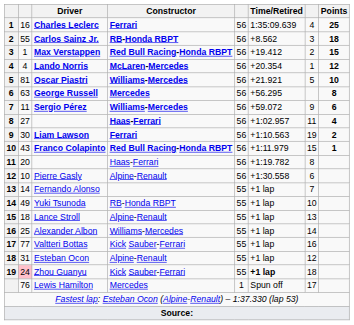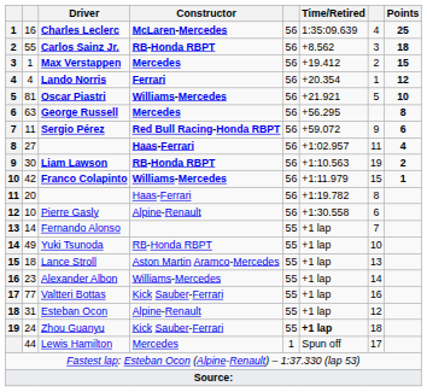 <table class="wikitable sortable" style="font-size: 85%;">
 <tr>
 <th scope="col"></th>
 <th scope="col"></th>
 <th scope="col">Driver</th>
 <th scope="col">Constructor</th>
 <th class="unsortable" scope="col"></th>
 <th class="unsortable" scope="col">Time/Retired</th>
 <th scope="col"></th>
 <th scope="col">Points</th>
 </tr>
 <tr>
 <th>1</th>
 <td align="center">16</td>
 <td data-sort-value="lec"> <strong><a href='#'>Charles Leclerc</a></strong></td>
-<td><strong><a href='#'>Ferrari</a></strong></td>
+<td><strong><a href='#'>McLaren</a>-<a href='#'>Mercedes</a></strong></td>
 <td align="center">56</td>
 <td>1:35:09.639</td>
 <td align="center">4</td>
 <td align="center"><strong>25</strong></td>
 </tr>
 <tr>
 <th>2</th>
 <td align="center">55</td>
 <td data-sort-value="sai"> <strong><a href='#'>Carlos Sainz Jr.</a></strong></td>
 <td><strong><a href='#'>RB</a>-<a href='#'>Honda RBPT</a></strong></td>
 <td align="center">56</td>
 <td>+8.562</td>
 <td align="center">3</td>
 <td align="center"><strong>18</strong></td>
 </tr>
 <tr>
 <th>3</th>
 <td align="center">1</td>
 <td data-sort-value="ver"><strong> <a href='#'>Max Verstappen</a></strong></td>
-<td><strong><a href='#'>Red Bull Racing</a>-<a href='#'>Honda RBPT</a></strong></td>
+<td><strong><a href='#'>Mercedes</a></strong></td>
 <td align="center">56</td>
 <td>+19.412</td>
 <td align="center">2</td>
 <td align="center"><strong>15</strong></td>
 </tr>
 <tr>
 <th>4</th>
 <td align="center">4</td>
 <td data-sort-value="nor"> <strong><a href='#'>Lando Norris</a></strong></td>
-<td><strong><a href='#'>McLaren</a>-<a href='#'>Mercedes</a></strong></td>
+<td><strong><a href='#'>Ferrari</a></strong></td>
 <td align="center">56</td>
 <td>+20.354</td>
 <td align="center">1</td>
 <td align="center"><strong>12</strong></td>
 </tr>
 <tr>
 <th>5</th>
 <td align="center">81</td>
 <td data-sort-value="pia"> <strong><a href='#'>Oscar Piastri</a></strong></td>
 <td><strong><a href='#'>Williams</a>-<a href='#'>Mercedes</a></strong></td>
 <td align="center">56</td>
 <td>+21.921</td>
 <td align="center">5</td>
 <td align="center"><strong>10</strong></td>
 </tr>
 <tr>
 <th>6</th>
 <td align="center">63</td>
 <td data-sort-value="rus"> <strong><a href='#'>George Russell</a></strong></td>
 <td><strong><a href='#'>Mercedes</a></strong></td>
 <td align="center">56</td>
 <td>+56.295</td>
 <td align="center"></td>
 <td align="center"><strong>8</strong></td>
 </tr>
 <tr>
 <th>7</th>
 <td align="center">11</td>
 <td data-sort-value="per"> <strong><a href='#'>Sergio Pérez</a></strong></td>
-<td><strong><a href='#'>Williams</a>-<a href='#'>Mercedes</a></strong></td>
+<td><strong><a href='#'>Red Bull Racing</a>-<a href='#'>Honda RBPT</a></strong></td>
 <td align="center">56</td>
 <td>+59.072</td>
 <td align="center">9</td>
 <td align="center"><strong>6</strong></td>
 </tr>
 <tr>
 <th>8</th>
 <td align="center">27</td>
 <td data-sort-value="hul"></td>
 <td><strong><a href='#'>Haas</a>-<a href='#'>Ferrari</a></strong></td>
 <td align="center">56</td>
 <td>+1:02.957</td>
 <td align="center">11</td>
 <td align="center"><strong>4</strong></td>
 </tr>
 <tr>
 <th>9</th>
 <td align="center">30</td>
 <td data-sort-value="law"> <strong><a href='#'>Liam Lawson</a></strong></td>
-<td><strong><a href='#'>Ferrari</a></strong></td>
+<td><strong><a href='#'>RB</a>-<a href='#'>Honda RBPT</a></strong></td>
 <td align="center">56</td>
 <td>+1:10.563</td>
 <td align="center">19</td>
 <td align="center"><strong>2</strong></td>
 </tr>
 <tr>
 <th>10</th>
-<td align="center">43</td>
+<td align="center">42</td>
 <td data-sort-value="col"> <strong><a href='#'>Franco Colapinto</a></strong></td>
-<td><strong><a href='#'>Red Bull Racing</a>-<a href='#'>Honda RBPT</a></strong></td>
+<td><strong><a href='#'>Williams</a>-<a href='#'>Mercedes</a></strong></td>
 <td align="center">56</td>
 <td>+1:11.979</td>
 <td align="center">15</td>
 <td align="center"><strong>1</strong></td>
 </tr>
 <tr>
 <th>11</th>
 <td align="center">20</td>
 <td data-sort-value="mag"></td>
 <td><a href='#'>Haas</a>-<a href='#'>Ferrari</a></td>
 <td align="center">56</td>
 <td>+1:19.782</td>
 <td align="center">8</td>
 <td></td>
 </tr>
 <tr>
 <th>12</th>
 <td align="center">10</td>
 <td data-sort-value="gas"> <a href='#'>Pierre Gasly</a></td>
 <td><a href='#'>Alpine</a>-<a href='#'>Renault</a></td>
 <td align="center">56</td>
 <td>+1:30.558</td>
 <td align="center">6</td>
 <td></td>
 </tr>
 <tr>
 <th>13</th>
 <td align="center">14</td>
 <td data-sort-value="alo"> <a href='#'>Fernando Alonso</a></td>
 <td></td>
 <td align="center">55</td>
 <td>+1 lap</td>
 <td align="center">7</td>
 <td align="center"></td>
 </tr>
 <tr>
 <th>14</th>
 <td align="center">49</td>
 <td data-sort-value="tsu"> <a href='#'>Yuki Tsunoda</a></td>
 <td><a href='#'>RB</a>-<a href='#'>Honda RBPT</a></td>
 <td align="center">55</td>
 <td>+1 lap</td>
 <td align="center">10</td>
 <td></td>
 </tr>
 <tr>
 <th>15</th>
 <td align="center">18</td>
 <td data-sort-value="str"> <a href='#'>Lance Stroll</a></td>
-<td><a href='#'>Alpine</a>-<a href='#'>Renault</a></td>
+<td><a href='#'>Aston Martin</a> <a href='#'>Aramco</a>-<a href='#'>Mercedes</a></td>
 <td align="center">55</td>
 <td>+1 lap</td>
 <td align="center">13</td>
 <td></td>
 </tr>
 <tr>
 <th>16</th>
-<td align="center">25</td>
+<td align="center">23</td>
 <td data-sort-value="alb"> <a href='#'>Alexander Albon</a></td>
 <td><a href='#'>Williams</a>-<a href='#'>Mercedes</a></td>
 <td align="center">55</td>
 <td>+1 lap</td>
 <td align="center">14</td>
 <td></td>
 </tr>
 <tr>
 <th>17</th>
 <td align="center">77</td>
 <td data-sort-value="bot"> <a href='#'>Valtteri Bottas</a></td>
 <td><a href='#'>Kick</a> <a href='#'>Sauber</a>-<a href='#'>Ferrari</a></td>
 <td align="center">55</td>
 <td>+1 lap</td>
 <td align="center">16</td>
 <td></td>
 </tr>
 <tr>
 <th>18</th>
 <td align="center">31</td>
 <td data-sort-value="oco"> <a href='#'>Esteban Ocon</a></td>
 <td><a href='#'>Alpine</a>-<a href='#'>Renault</a></td>
 <td align="center">55</td>
 <td>+1 lap</td>
 <td align="center">12</td>
 <td></td>
 </tr>
 <tr>
 <th>19</th>
-<td align="center" style="background: pink;">24</td>
+<td align="center">24</td>
 <td data-sort-value="zho"> <a href='#'>Zhou Guanyu</a></td>
 <td><a href='#'>Kick</a> <a href='#'>Sauber</a>-<a href='#'>Ferrari</a></td>
 <td align="center">55</td>
 <td><strong>+1 lap</strong></td>
 <td align="center">18</td>
 <td></td>
 </tr>
 <tr>
 <th data-sort-value="20"></th>
-<td align="center">76</td>
+<td align="center">44</td>
 <td data-sort-value="ham"> <a href='#'>Lewis Hamilton</a></td>
 <td><a href='#'>Mercedes</a></td>
 <td align="center">1</td>
 <td>Spun off</td>
 <td align="center">17</td>
 <td align="center"></td>
 </tr>
 <tr class="sortbottom">
 <td colspan="8" align="center"><em><a href='#'>Fastest lap</a>:</em>  <em><a href='#'>Esteban Ocon</a> (<a href='#'>Alpine</a>-<a href='#'>Renault</a>) – 1:37.330 (lap 53)</em></td>
 </tr>
 <tr>
 <td colspan="8" style="background-color:#eaecf0;text-align:center"><strong>Source:</strong></td>
 </tr>
 </table>
